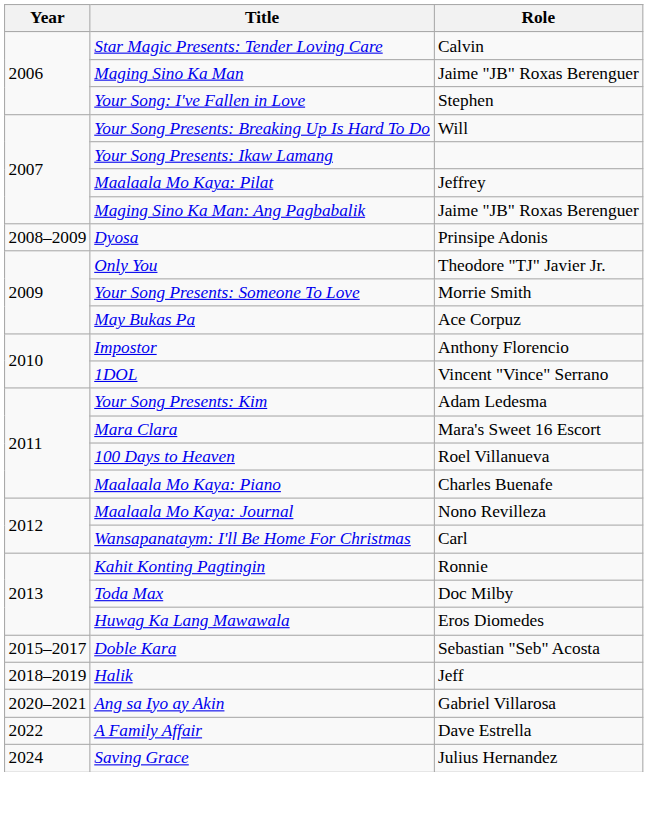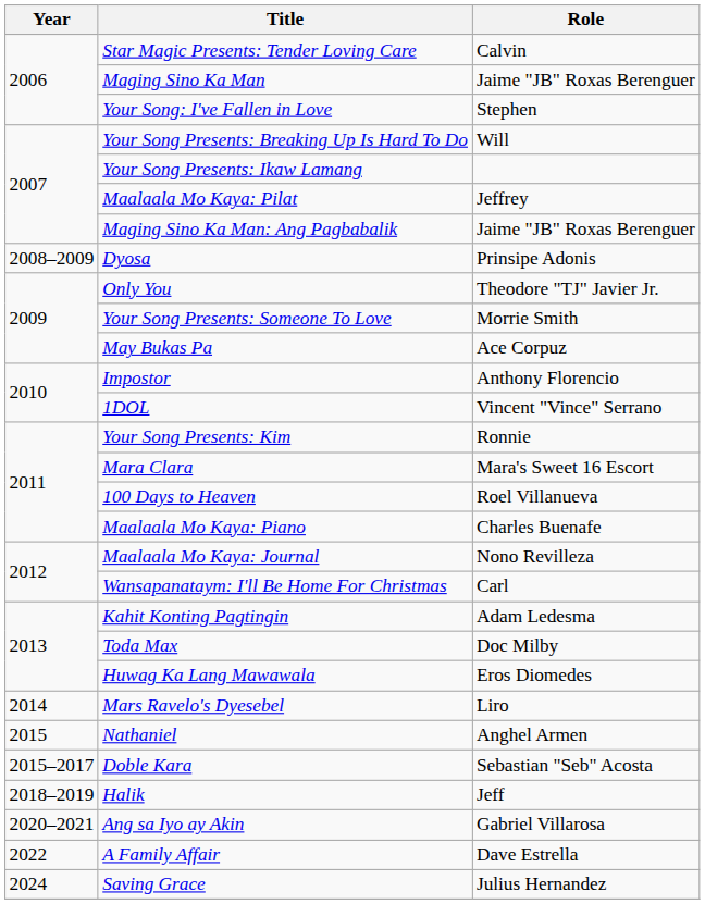 <table class="wikitable sortable">
 <tr>
 <th>Year</th>
 <th>Title</th>
 <th>Role</th>
 </tr>
 <tr>
 <td rowspan="3">2006</td>
 <td><em><a href='#'> Star Magic Presents: Tender Loving Care</a></em></td>
 <td>Calvin</td>
 </tr>
 <tr>
 <td><em><a href='#'>Maging Sino Ka Man</a></em></td>
 <td>Jaime "JB" Roxas Berenguer</td>
 </tr>
 <tr>
 <td><em><a href='#'>Your Song: I've Fallen in Love</a></em></td>
 <td>Stephen</td>
 </tr>
 <tr>
 <td rowspan="4">2007</td>
 <td><em><a href='#'>Your Song Presents: Breaking Up Is Hard To Do</a></em></td>
 <td>Will</td>
 </tr>
 <tr>
 <td><em><a href='#'>Your Song Presents: Ikaw Lamang</a></em></td>
 <td></td>
 </tr>
 <tr>
 <td><em><a href='#'> Maalaala Mo Kaya: Pilat</a></em></td>
 <td>Jeffrey</td>
 </tr>
 <tr>
 <td><em><a href='#'>Maging Sino Ka Man: Ang Pagbabalik</a></em></td>
 <td>Jaime "JB" Roxas Berenguer</td>
 </tr>
 <tr>
 <td>2008–2009</td>
 <td><em><a href='#'>Dyosa</a></em></td>
 <td>Prinsipe Adonis</td>
 </tr>
 <tr>
 <td rowspan="3">2009</td>
 <td><em><a href='#'>Only You</a></em></td>
 <td>Theodore "TJ" Javier Jr.</td>
 </tr>
 <tr>
 <td><em><a href='#'>Your Song Presents: Someone To Love</a></em></td>
 <td>Morrie Smith</td>
 </tr>
 <tr>
 <td><em><a href='#'>May Bukas Pa</a> </em></td>
 <td>Ace Corpuz</td>
 </tr>
 <tr>
 <td rowspan="2">2010</td>
 <td><em><a href='#'>Impostor</a></em></td>
 <td>Anthony Florencio</td>
 </tr>
 <tr>
 <td><em><a href='#'>1DOL</a></em></td>
 <td>Vincent "Vince" Serrano</td>
 </tr>
 <tr>
 <td rowspan="4">2011</td>
 <td><em><a href='#'>Your Song Presents: Kim</a></em></td>
-<td>Adam Ledesma</td>
+<td>Ronnie</td>
 </tr>
 <tr>
 <td><em><a href='#'>Mara Clara</a></em></td>
 <td>Mara's Sweet 16 Escort</td>
 </tr>
 <tr>
 <td><em><a href='#'>100 Days to Heaven</a></em></td>
 <td>Roel Villanueva</td>
 </tr>
 <tr>
 <td><em><a href='#'>Maalaala Mo Kaya: Piano</a></em></td>
 <td>Charles Buenafe</td>
 </tr>
 <tr>
 <td rowspan="2">2012</td>
 <td><em><a href='#'>Maalaala Mo Kaya: Journal</a></em></td>
 <td>Nono Revilleza</td>
 </tr>
 <tr>
 <td><em><a href='#'>Wansapanataym: I'll Be Home For Christmas</a></em></td>
 <td>Carl</td>
 </tr>
 <tr>
 <td rowspan="3">2013</td>
 <td><em><a href='#'>Kahit Konting Pagtingin</a></em></td>
-<td>Ronnie</td>
+<td>Adam Ledesma</td>
 </tr>
 <tr>
 <td><em><a href='#'>Toda Max</a></em></td>
 <td>Doc Milby</td>
 </tr>
 <tr>
 <td><em><a href='#'>Huwag Ka Lang Mawawala</a></em></td>
 <td>Eros Diomedes</td>
+</tr>
+<tr>
+<td>2014</td>
+<td><em><a href='#'>Mars Ravelo's Dyesebel</a></em></td>
+<td>Liro</td>
+</tr>
+<tr>
+<td>2015</td>
+<td><em><a href='#'>Nathaniel</a></em></td>
+<td>Anghel Armen</td>
 </tr>
 <tr>
 <td>2015–2017</td>
 <td><em><a href='#'>Doble Kara</a></em></td>
 <td>Sebastian "Seb" Acosta</td>
 </tr>
 <tr>
 <td>2018–2019</td>
 <td><em><a href='#'>Halik</a></em></td>
 <td>Jeff</td>
 </tr>
 <tr>
 <td>2020–2021</td>
 <td><em><a href='#'>Ang sa Iyo ay Akin</a></em></td>
 <td>Gabriel Villarosa</td>
 </tr>
 <tr>
 <td>2022</td>
 <td><em><a href='#'>A Family Affair</a></em></td>
 <td>Dave Estrella</td>
 </tr>
 <tr>
 <td>2024</td>
 <td><em><a href='#'>Saving Grace</a></em></td>
 <td>Julius Hernandez</td>
 </tr>
 <tr>
 </tr>
 </table>
